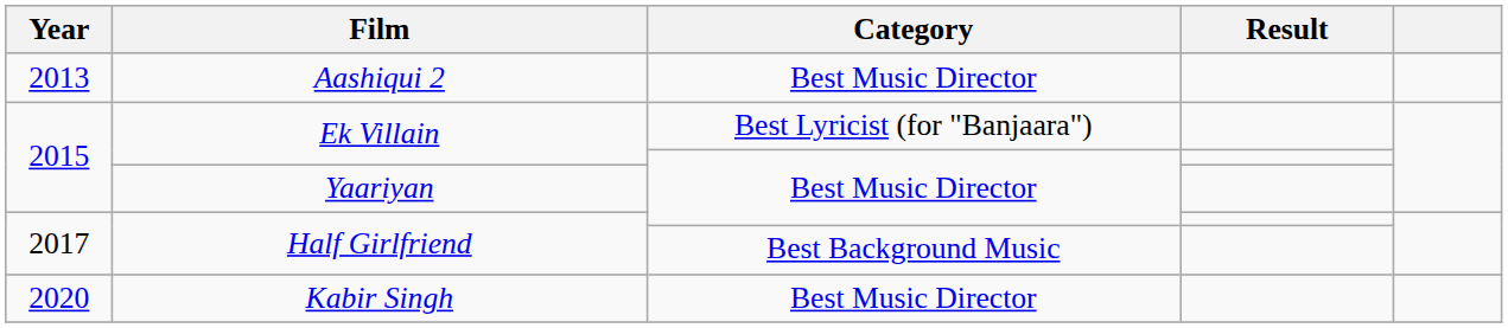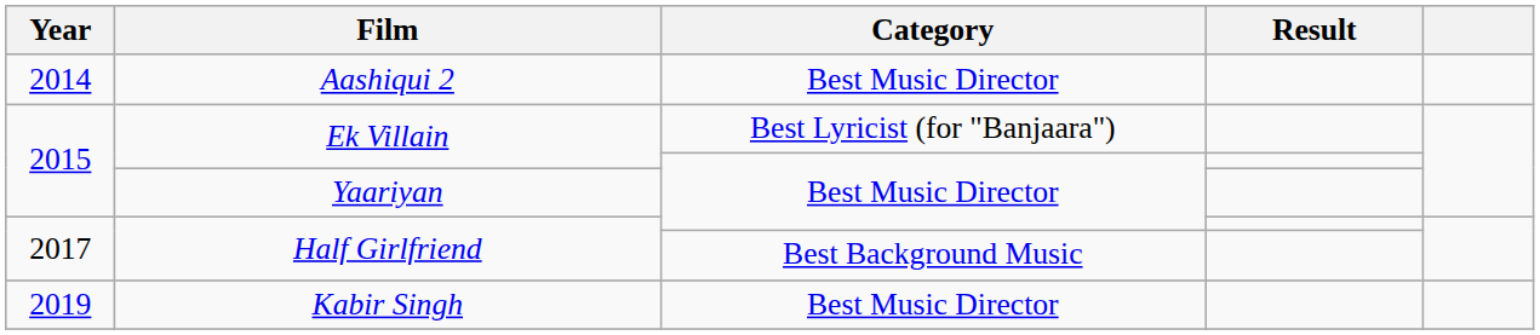 <table class="wikitable sortable">
 <tr>
 <th style="width:5%;">Year</th>
 <th style="width:25%;">Film</th>
 <th style="width:25%;">Category</th>
 <th style="width:10%;">Result</th>
 <th style="width:5%;"></th>
 </tr>
 <tr>
-<td style="text-align:center;"><a href='#'>2013</a></td>
+<td style="text-align:center;"><a href='#'>2014</a></td>
 <td style="text-align:center;"><em><a href='#'>Aashiqui 2</a></em></td>
 <td style="text-align:center;"><a href='#'>Best Music Director</a></td>
 <td></td>
 <td></td>
 </tr>
 <tr>
 <td style="text-align:center;" rowspan="3"><a href='#'>2015</a></td>
 <td style="text-align:center;" rowspan="2"><em><a href='#'>Ek Villain</a></em></td>
 <td style="text-align:center;"><a href='#'>Best Lyricist</a> (for "Banjaara")</td>
 <td></td>
 <td rowspan="3"></td>
 </tr>
 <tr>
 <td style="text-align:center;" rowspan="3"><a href='#'>Best Music Director</a></td>
 <td></td>
 </tr>
 <tr>
 <td style="text-align:center;"><em><a href='#'>Yaariyan</a></em></td>
 <td></td>
 </tr>
 <tr>
 <td style="text-align:center;" rowspan="2">2017</td>
 <td style="text-align:center;" rowspan="2"><em><a href='#'>Half Girlfriend</a></em></td>
 <td></td>
 <td rowspan="2"></td>
 </tr>
 <tr>
 <td style="text-align:center;"><a href='#'>Best Background Music</a></td>
 <td></td>
 </tr>
 <tr>
-<td style="text-align:center;"><a href='#'>2020</a></td>
+<td style="text-align:center;"><a href='#'>2019</a></td>
 <td style="text-align:center;"><em><a href='#'>Kabir Singh</a></em></td>
 <td style="text-align:center;"><a href='#'>Best Music Director</a></td>
 <td></td>
 <td></td>
 </tr>
 </table>
